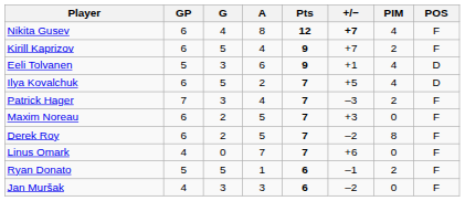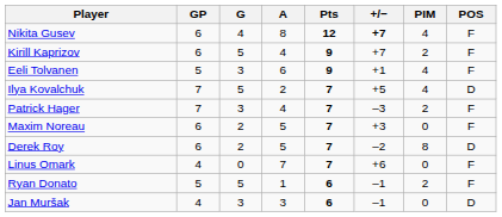 <table class="wikitable sortable" style="text-align:center;">
 <tr>
 <th style="width:225px;">Player</th>
 <th style="width:50px;">GP</th>
 <th style="width:50px;">G</th>
 <th style="width:50px;">A</th>
 <th style="width:60px;">Pts</th>
 <th style="width:60px;">+/−</th>
 <th style="width:50px;">PIM</th>
 <th style="width:60px;">POS</th>
 </tr>
 <tr>
 <td style="text-align:left;"> <a href='#'>Nikita Gusev</a></td>
 <td>6</td>
 <td>4</td>
 <td>8</td>
 <td><strong>12</strong></td>
 <td><strong>+7</strong></td>
 <td>4</td>
 <td>F</td>
 </tr>
 <tr>
 <td style="text-align:left;"> <a href='#'>Kirill Kaprizov</a></td>
 <td>6</td>
 <td>5</td>
 <td>4</td>
 <td><strong>9</strong></td>
 <td>+7</td>
 <td>2</td>
 <td>F</td>
 </tr>
 <tr>
 <td style="text-align:left;"> <a href='#'>Eeli Tolvanen</a></td>
 <td>5</td>
 <td>3</td>
 <td>6</td>
 <td><strong>9</strong></td>
 <td>+1</td>
 <td>4</td>
-<td>D</td>
+<td>F</td>
 </tr>
 <tr>
 <td style="text-align:left;"> <a href='#'>Ilya Kovalchuk</a></td>
-<td>6</td>
+<td>7</td>
 <td>5</td>
 <td>2</td>
 <td><strong>7</strong></td>
 <td>+5</td>
 <td>4</td>
 <td>D</td>
 </tr>
 <tr>
 <td style="text-align:left;"> <a href='#'>Patrick Hager</a></td>
 <td>7</td>
 <td>3</td>
 <td>4</td>
 <td><strong>7</strong></td>
 <td>–3</td>
 <td>2</td>
 <td>F</td>
 </tr>
 <tr>
 <td style="text-align:left;"> <a href='#'>Maxim Noreau</a></td>
 <td>6</td>
 <td>2</td>
 <td>5</td>
 <td><strong>7</strong></td>
 <td>+3</td>
 <td>0</td>
 <td>F</td>
 </tr>
 <tr>
 <td style="text-align:left;"> <a href='#'>Derek Roy</a></td>
 <td>6</td>
 <td>2</td>
 <td>5</td>
 <td><strong>7</strong></td>
 <td>–2</td>
 <td>8</td>
-<td>F</td>
+<td>D</td>
 </tr>
 <tr>
 <td style="text-align:left;"> <a href='#'>Linus Omark</a></td>
 <td>4</td>
 <td>0</td>
 <td>7</td>
 <td><strong>7</strong></td>
 <td>+6</td>
 <td>0</td>
 <td>F</td>
 </tr>
 <tr>
 <td style="text-align:left;"> <a href='#'>Ryan Donato</a></td>
 <td>5</td>
 <td>5</td>
 <td>1</td>
 <td><strong>6</strong></td>
 <td>–1</td>
 <td>2</td>
 <td>F</td>
 </tr>
 <tr>
 <td style="text-align:left;"> <a href='#'>Jan Muršak</a></td>
 <td>4</td>
 <td>3</td>
 <td>3</td>
 <td><strong>6</strong></td>
-<td>–2</td>
+<td>–1</td>
 <td>0</td>
-<td>F</td>
+<td>D</td>
 </tr>
 </table>
